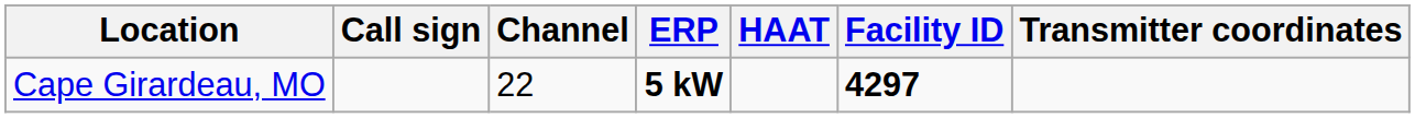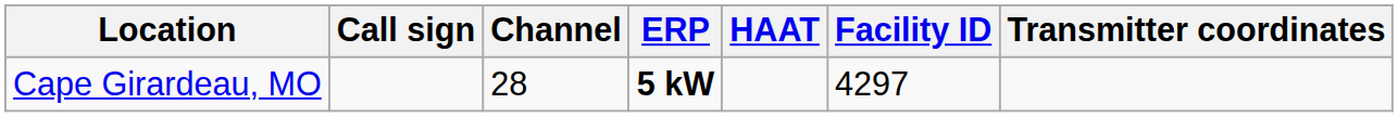 <table class="wikitable">
 <tr>
 <th>Location</th>
 <th>Call sign</th>
 <th>Channel</th>
 <th><a href='#'>ERP</a></th>
 <th><a href='#'>HAAT</a></th>
 <th><a href='#'>Facility ID</a></th>
 <th>Transmitter coordinates</th>
 </tr>
 <tr>
 <td><a href='#'>Cape Girardeau, MO</a></td>
 <td><strong></strong></td>
-<td>22</td>
+<td>28</td>
 <td><strong>5 kW</strong></td>
 <td></td>
-<td><strong>4297</strong></td>
+<td>4297</td>
 <td></td>
 </tr>
 </table>
